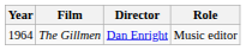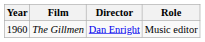 <table class="wikitable">
 <tr>
 <th>Year</th>
 <th>Film</th>
 <th>Director</th>
 <th>Role</th>
 </tr>
 <tr>
-<td>1964</td>
+<td>1960</td>
 <td><em>The Gillmen</em></td>
 <td><a href='#'>Dan Enright</a></td>
 <td>Music editor</td>
 </tr>
 </table>
